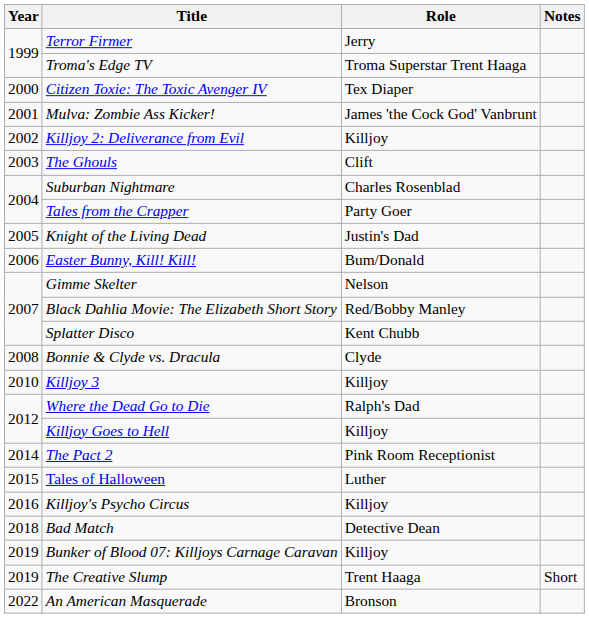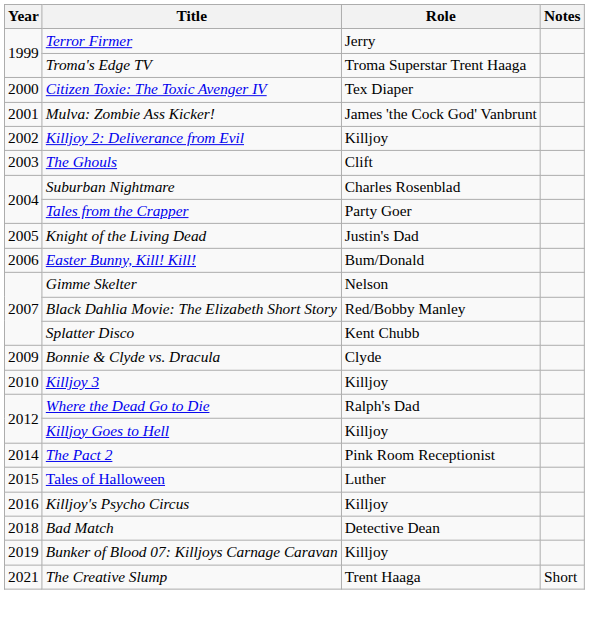 <table class="wikitable sortable">
 <tr>
 <th>Year</th>
 <th>Title</th>
 <th>Role</th>
 <th class = "unsortable">Notes</th>
 </tr>
 <tr>
 <td rowspan=2>1999</td>
 <td><em><a href='#'>Terror Firmer</a></em></td>
 <td>Jerry</td>
 <td></td>
 </tr>
 <tr>
 <td><em>Troma's Edge TV</em></td>
 <td>Troma Superstar Trent Haaga</td>
 <td></td>
 </tr>
 <tr>
 <td>2000</td>
 <td><em><a href='#'>Citizen Toxie: The Toxic Avenger IV</a></em></td>
 <td>Tex Diaper</td>
 <td></td>
 </tr>
 <tr>
 <td>2001</td>
 <td><em>Mulva: Zombie Ass Kicker!</em></td>
 <td>James 'the Cock God' Vanbrunt</td>
 <td></td>
 </tr>
 <tr>
 <td>2002</td>
 <td><em><a href='#'>Killjoy 2: Deliverance from Evil</a></em></td>
 <td>Killjoy</td>
 <td></td>
 </tr>
 <tr>
 <td>2003</td>
 <td><em><a href='#'>The Ghouls</a></em></td>
 <td>Clift</td>
 <td></td>
 </tr>
 <tr>
 <td rowspan=2>2004</td>
 <td><em>Suburban Nightmare</em></td>
 <td>Charles Rosenblad</td>
 <td></td>
 </tr>
 <tr>
 <td><em><a href='#'>Tales from the Crapper</a></em></td>
 <td>Party Goer</td>
 <td></td>
 </tr>
 <tr>
 <td>2005</td>
 <td><em>Knight of the Living Dead</em></td>
 <td>Justin's Dad</td>
 <td></td>
 </tr>
 <tr>
 <td>2006</td>
 <td><em><a href='#'>Easter Bunny, Kill! Kill!</a></em></td>
 <td>Bum/Donald</td>
 <td></td>
 </tr>
 <tr>
 <td rowspan=3>2007</td>
 <td><em>Gimme Skelter</em></td>
 <td>Nelson</td>
 <td></td>
 </tr>
 <tr>
 <td><em>Black Dahlia Movie: The Elizabeth Short Story</em></td>
 <td>Red/Bobby Manley</td>
 <td></td>
 </tr>
 <tr>
 <td><em>Splatter Disco</em></td>
 <td>Kent Chubb</td>
 <td></td>
 </tr>
 <tr>
-<td>2008</td>
+<td>2009</td>
 <td><em>Bonnie & Clyde vs. Dracula</em></td>
 <td>Clyde</td>
 <td></td>
 </tr>
 <tr>
 <td>2010</td>
 <td><em><a href='#'>Killjoy 3</a></em></td>
 <td>Killjoy</td>
 <td></td>
 </tr>
 <tr>
 <td rowspan=2>2012</td>
 <td><em><a href='#'>Where the Dead Go to Die</a></em></td>
 <td>Ralph's Dad</td>
 <td></td>
 </tr>
 <tr>
 <td><em><a href='#'>Killjoy Goes to Hell</a></em></td>
 <td>Killjoy</td>
 <td></td>
 </tr>
 <tr>
 <td>2014</td>
 <td><em><a href='#'>The Pact 2</a></em></td>
 <td>Pink Room Receptionist</td>
 <td></td>
 </tr>
 <tr>
 <td>2015</td>
 <td><a href='#'>Tales of Halloween</a></td>
 <td>Luther</td>
 <td></td>
 </tr>
 <tr>
 <td>2016</td>
 <td><em>Killjoy's Psycho Circus</em></td>
 <td>Killjoy</td>
 <td></td>
 </tr>
 <tr>
 <td>2018</td>
 <td><em>Bad Match</em></td>
 <td>Detective Dean</td>
 <td></td>
 </tr>
 <tr>
 <td>2019</td>
 <td><em>Bunker of Blood 07: Killjoys Carnage Caravan</em></td>
 <td>Killjoy</td>
 <td></td>
 </tr>
 <tr>
-<td>2019</td>
+<td>2021</td>
 <td><em>The Creative Slump</em></td>
 <td>Trent Haaga</td>
 <td>Short</td>
 </tr>
-<tr>
-<td>2022</td>
-<td><em>An American Masquerade</em></td>
-<td>Bronson</td>
-<td></td>
-</tr>
 </table>
